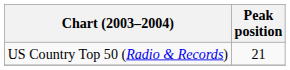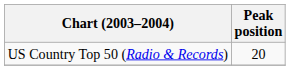 <table class="wikitable sortable">
 <tr>
 <th align="left">Chart (2003–2004)</th>
 <th align="center">Peak<br>position</th>
 </tr>
 <tr>
 <td>US Country Top 50 (<em><a href='#'>Radio & Records</a></em>)</td>
-<td align="center">21</td>
+<td align="center">20</td>
 </tr>
 <tr>
 </tr>
 </table>
